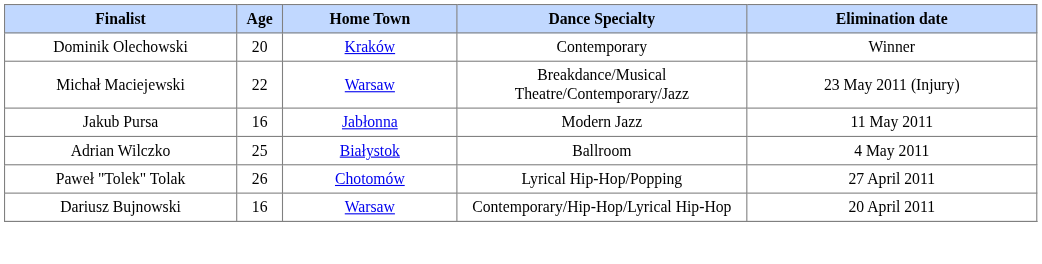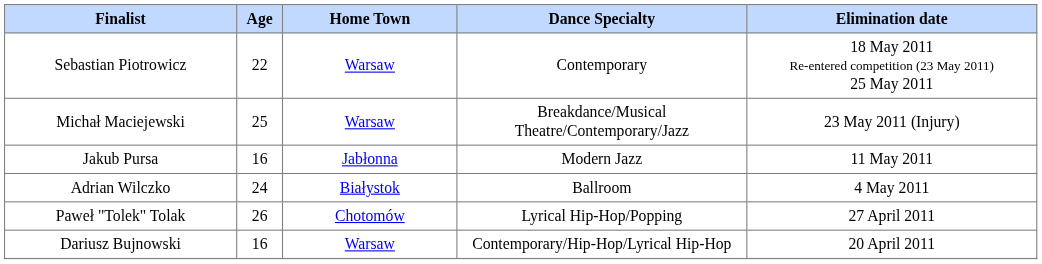 <table border="1" cellpadding="4" cellspacing="0" style="text-align:center; font-size:90%; border-collapse:collapse;" width=75%>
 <tr style="background:#C1D8FF;">
 <th width=20%>Finalist</th>
 <th width=4%; align=center>Age</th>
 <th width=15%>Home Town</th>
 <th width=25%>Dance Specialty</th>
 <th width=25%>Elimination date</th>
 </tr>
 <tr>
-<td>Dominik Olechowski</td>
-<td>20</td>
-<td><a href='#'>Kraków</a></td>
+<td>Sebastian Piotrowicz</td>
+<td>22</td>
+<td><a href='#'>Warsaw</a></td>
 <td>Contemporary</td>
-<td>Winner</td>
+<td>18 May 2011 <small><br>Re-entered competition (23 May 2011)</small><br>25 May 2011</td>
 </tr>
 <tr>
 <td>Michał Maciejewski</td>
-<td>22</td>
+<td>25</td>
 <td><a href='#'>Warsaw</a></td>
 <td>Breakdance/Musical Theatre/Contemporary/Jazz</td>
 <td>23 May 2011 (Injury)</td>
 </tr>
 <tr>
 <td>Jakub Pursa</td>
 <td>16</td>
 <td><a href='#'>Jabłonna</a></td>
 <td>Modern Jazz</td>
 <td>11 May 2011</td>
 </tr>
 <tr>
 <td>Adrian Wilczko</td>
-<td>25</td>
+<td>24</td>
 <td><a href='#'>Białystok</a></td>
 <td>Ballroom</td>
 <td>4 May 2011</td>
 </tr>
 <tr>
 <td>Paweł "Tolek" Tolak</td>
 <td>26</td>
 <td><a href='#'>Chotomów</a></td>
 <td>Lyrical Hip-Hop/Popping</td>
 <td>27 April 2011</td>
 </tr>
 <tr>
 <td>Dariusz Bujnowski</td>
 <td>16</td>
 <td><a href='#'>Warsaw</a></td>
 <td>Contemporary/Hip-Hop/Lyrical Hip-Hop</td>
 <td>20 April 2011</td>
 </tr>
 <tr>
 </tr>
 </table>
